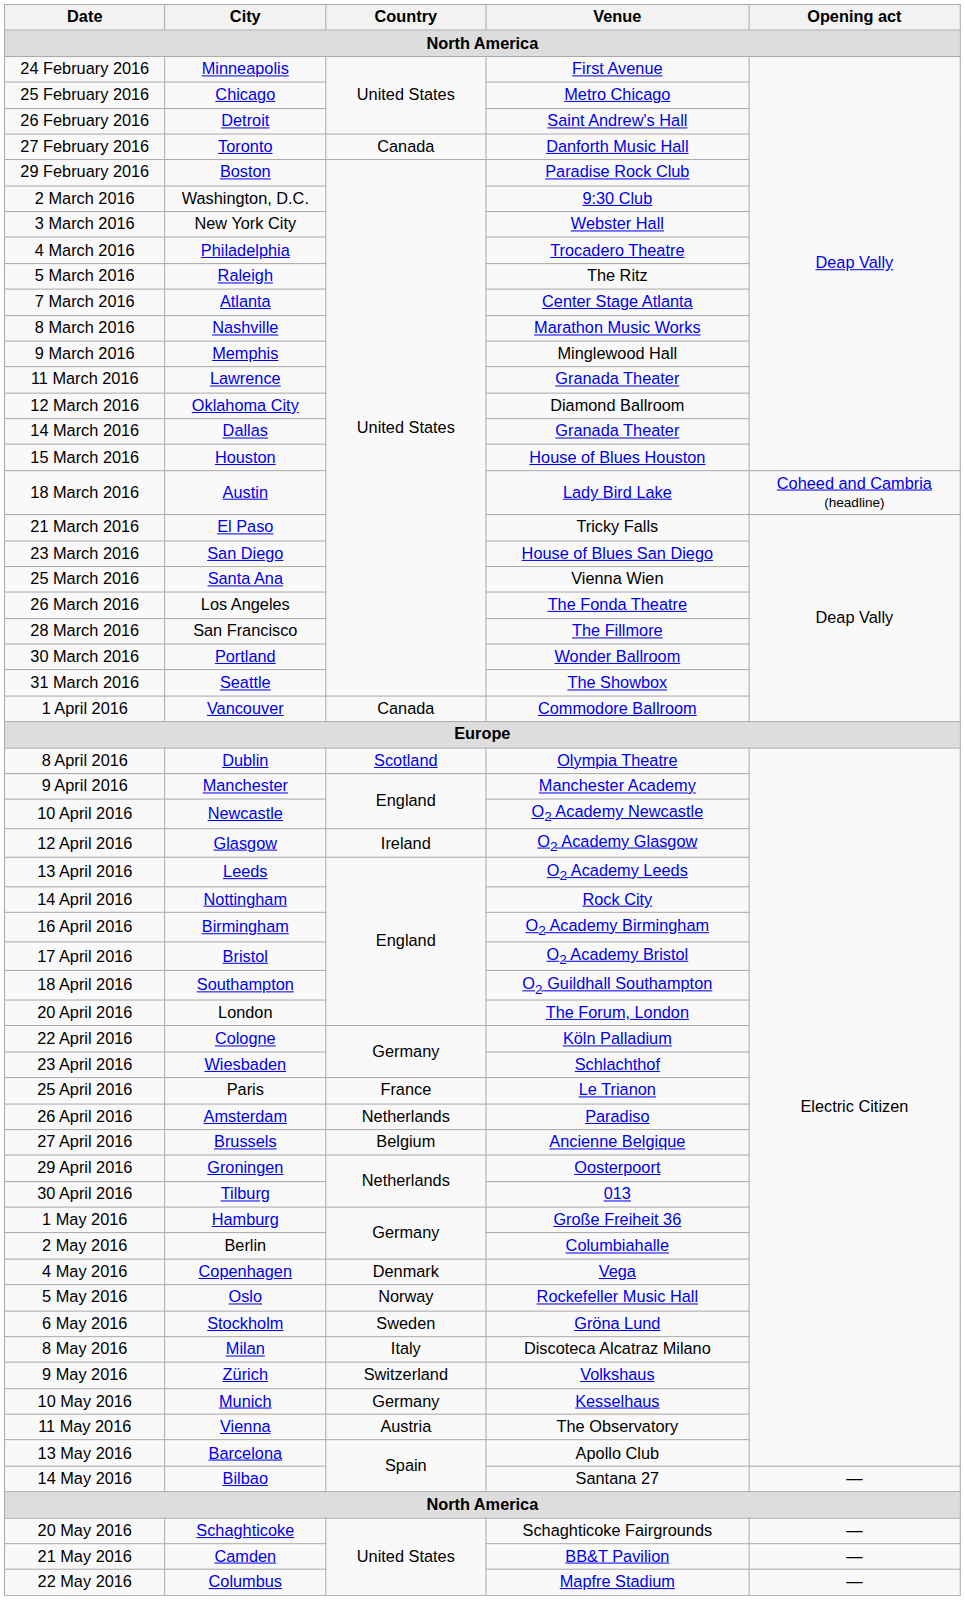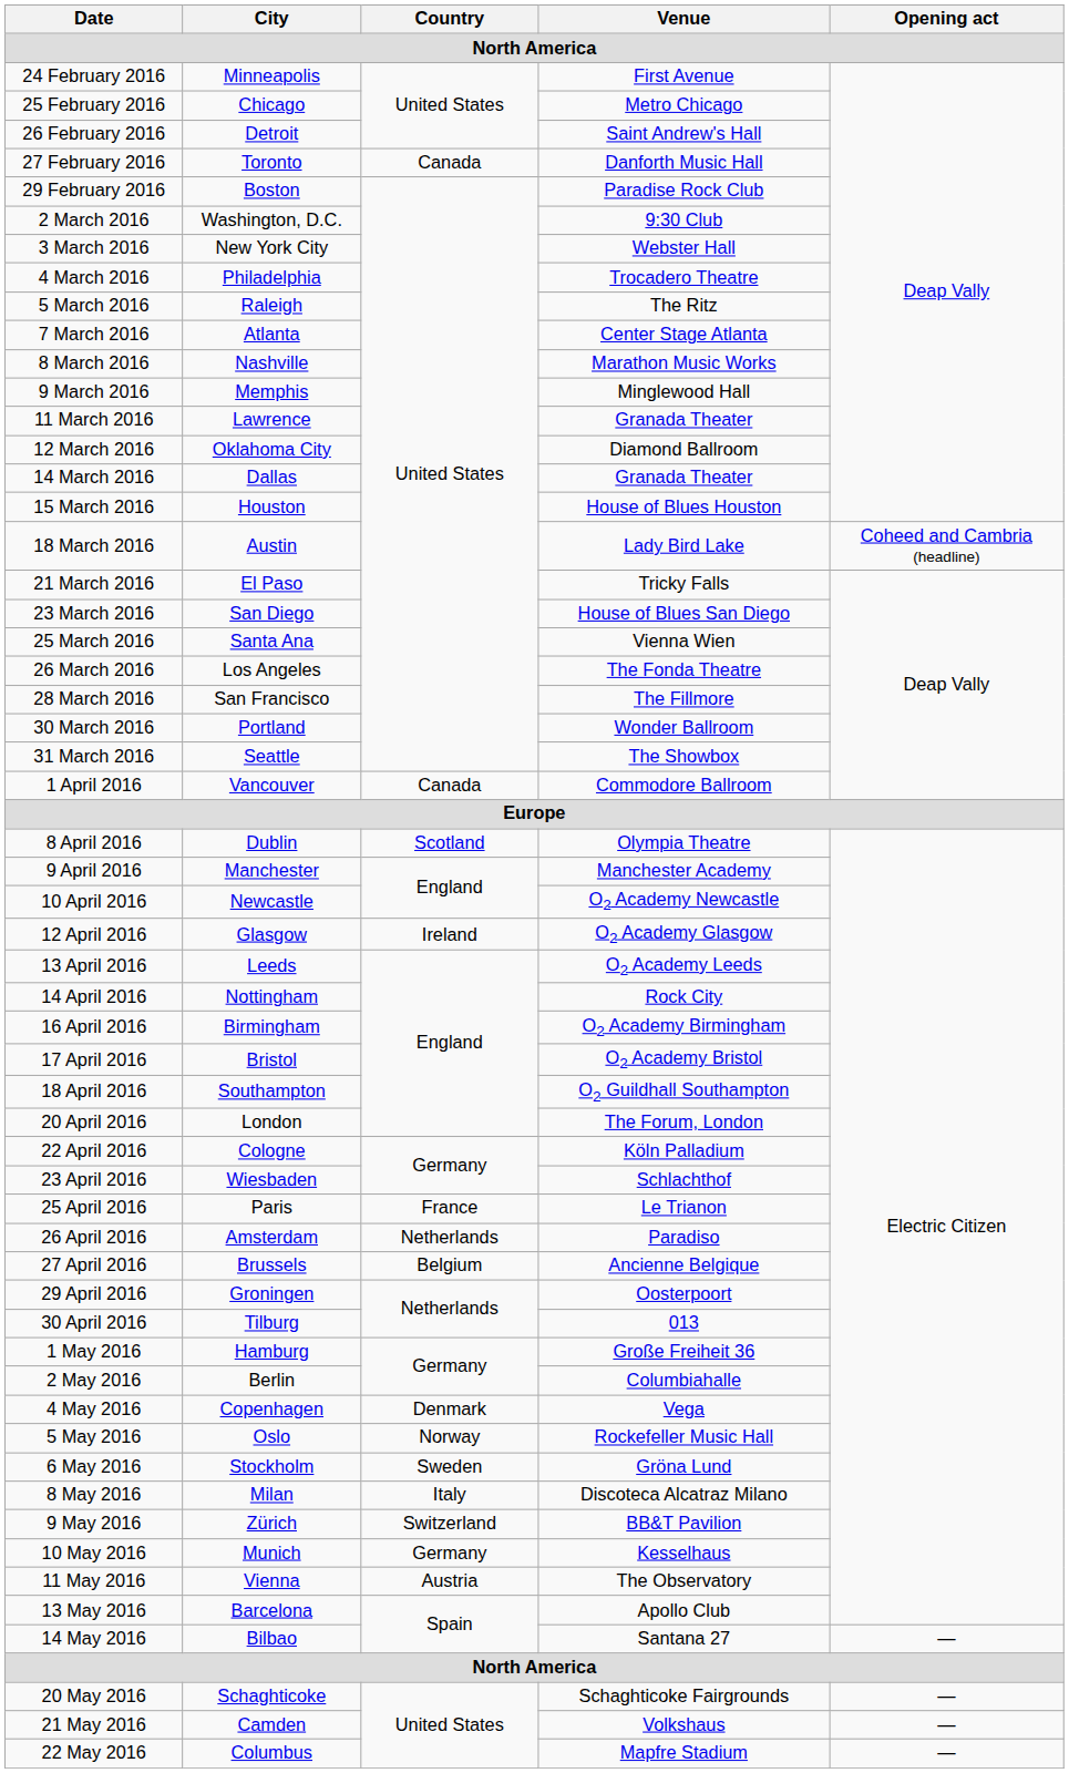 <table class="wikitable" style="text-align:center;">
 <tr>
 <th width="150">Date</th>
 <th width="150">City</th>
 <th width="150">Country</th>
 <th width="250">Venue</th>
 <th width="200">Opening act</th>
 </tr>
 <tr>
 <td colspan="6" style="background:#ddd;"><strong>North America</strong></td>
 </tr>
 <tr>
 <td>24 February 2016</td>
 <td><a href='#'>Minneapolis</a></td>
 <td rowspan="3">United States</td>
 <td><a href='#'>First Avenue</a></td>
 <td rowspan="16"><a href='#'>Deap Vally</a></td>
 </tr>
 <tr>
 <td>25 February 2016</td>
 <td><a href='#'>Chicago</a></td>
 <td><a href='#'>Metro Chicago</a></td>
 </tr>
 <tr>
 <td>26 February 2016</td>
 <td><a href='#'>Detroit</a></td>
 <td><a href='#'>Saint Andrew's Hall</a></td>
 </tr>
 <tr>
 <td>27 February 2016</td>
 <td><a href='#'>Toronto</a></td>
 <td>Canada</td>
 <td><a href='#'>Danforth Music Hall</a></td>
 </tr>
 <tr>
 <td>29 February 2016</td>
 <td><a href='#'>Boston</a></td>
 <td rowspan="20">United States</td>
 <td><a href='#'>Paradise Rock Club</a></td>
 </tr>
 <tr>
 <td>2 March 2016</td>
 <td>Washington, D.C.</td>
 <td><a href='#'>9:30 Club</a></td>
 </tr>
 <tr>
 <td>3 March 2016</td>
 <td>New York City</td>
 <td><a href='#'>Webster Hall</a></td>
 </tr>
 <tr>
 <td>4 March 2016</td>
 <td><a href='#'>Philadelphia</a></td>
 <td><a href='#'>Trocadero Theatre</a></td>
 </tr>
 <tr>
 <td>5 March 2016</td>
 <td><a href='#'>Raleigh</a></td>
 <td>The Ritz</td>
 </tr>
 <tr>
 <td>7 March 2016</td>
 <td><a href='#'>Atlanta</a></td>
 <td><a href='#'>Center Stage Atlanta</a></td>
 </tr>
 <tr>
 <td>8 March 2016</td>
 <td><a href='#'>Nashville</a></td>
 <td><a href='#'>Marathon Music Works</a></td>
 </tr>
 <tr>
 <td>9 March 2016</td>
 <td><a href='#'>Memphis</a></td>
 <td>Minglewood Hall</td>
 </tr>
 <tr>
 <td>11 March 2016</td>
 <td><a href='#'>Lawrence</a></td>
 <td><a href='#'>Granada Theater</a></td>
 </tr>
 <tr>
 <td>12 March 2016</td>
 <td><a href='#'>Oklahoma City</a></td>
 <td>Diamond Ballroom</td>
 </tr>
 <tr>
 <td>14 March 2016</td>
 <td><a href='#'>Dallas</a></td>
 <td><a href='#'>Granada Theater</a></td>
 </tr>
 <tr>
 <td>15 March 2016</td>
 <td><a href='#'>Houston</a></td>
 <td><a href='#'>House of Blues Houston</a></td>
 </tr>
 <tr>
 <td>18 March 2016</td>
 <td><a href='#'>Austin</a></td>
 <td><a href='#'>Lady Bird Lake</a></td>
 <td><a href='#'>Coheed and Cambria</a> <small>(headline)</small></td>
 </tr>
 <tr>
 <td>21 March 2016</td>
 <td><a href='#'>El Paso</a></td>
 <td>Tricky Falls</td>
 <td rowspan="8">Deap Vally</td>
 </tr>
 <tr>
 <td>23 March 2016</td>
 <td><a href='#'>San Diego</a></td>
 <td><a href='#'>House of Blues San Diego</a></td>
 </tr>
 <tr>
 <td>25 March 2016</td>
 <td><a href='#'>Santa Ana</a></td>
 <td>Vienna Wien</td>
 </tr>
 <tr>
 <td>26 March 2016</td>
 <td>Los Angeles</td>
 <td><a href='#'>The Fonda Theatre</a></td>
 </tr>
 <tr>
 <td>28 March 2016</td>
 <td>San Francisco</td>
 <td><a href='#'>The Fillmore</a></td>
 </tr>
 <tr>
 <td>30 March 2016</td>
 <td><a href='#'>Portland</a></td>
 <td><a href='#'>Wonder Ballroom</a></td>
 </tr>
 <tr>
 <td>31 March 2016</td>
 <td><a href='#'>Seattle</a></td>
 <td><a href='#'>The Showbox</a></td>
 </tr>
 <tr>
 <td>1 April 2016</td>
 <td><a href='#'>Vancouver</a></td>
 <td>Canada</td>
 <td><a href='#'>Commodore Ballroom</a></td>
 </tr>
 <tr>
 <td colspan="6" style="background:#ddd;"><strong>Europe</strong></td>
 </tr>
 <tr>
 <td>8 April 2016</td>
 <td><a href='#'>Dublin</a></td>
 <td><a href='#'>Scotland</a></td>
 <td><a href='#'>Olympia Theatre</a></td>
 <td rowspan="27">Electric Citizen</td>
 </tr>
 <tr>
 <td>9 April 2016</td>
 <td><a href='#'>Manchester</a></td>
 <td rowspan="2">England</td>
 <td><a href='#'>Manchester Academy</a></td>
 </tr>
 <tr>
 <td>10 April 2016</td>
 <td><a href='#'>Newcastle</a></td>
 <td><a href='#'>O<sub>2</sub> Academy Newcastle</a></td>
 </tr>
 <tr>
 <td>12 April 2016</td>
 <td><a href='#'>Glasgow</a></td>
 <td>Ireland</td>
 <td><a href='#'>O<sub>2</sub> Academy Glasgow</a></td>
 </tr>
 <tr>
 <td>13 April 2016</td>
 <td><a href='#'>Leeds</a></td>
 <td rowspan="6">England</td>
 <td><a href='#'>O<sub>2</sub> Academy Leeds</a></td>
 </tr>
 <tr>
 <td>14 April 2016</td>
 <td><a href='#'>Nottingham</a></td>
 <td><a href='#'>Rock City</a></td>
 </tr>
 <tr>
 <td>16 April 2016</td>
 <td><a href='#'>Birmingham</a></td>
 <td><a href='#'>O<sub>2</sub> Academy Birmingham</a></td>
 </tr>
 <tr>
 <td>17 April 2016</td>
 <td><a href='#'>Bristol</a></td>
 <td><a href='#'>O<sub>2</sub> Academy Bristol</a></td>
 </tr>
 <tr>
 <td>18 April 2016</td>
 <td><a href='#'>Southampton</a></td>
 <td><a href='#'>O<sub>2</sub> Guildhall Southampton</a></td>
 </tr>
 <tr>
 <td>20 April 2016</td>
 <td>London</td>
 <td><a href='#'>The Forum, London</a></td>
 </tr>
 <tr>
 <td>22 April 2016</td>
 <td><a href='#'>Cologne</a></td>
 <td rowspan="2">Germany</td>
 <td><a href='#'>Köln Palladium</a></td>
 </tr>
 <tr>
 <td>23 April 2016</td>
 <td><a href='#'>Wiesbaden</a></td>
 <td><a href='#'>Schlachthof</a></td>
 </tr>
 <tr>
 <td>25 April 2016</td>
 <td>Paris</td>
 <td>France</td>
 <td><a href='#'>Le Trianon</a></td>
 </tr>
 <tr>
 <td>26 April 2016</td>
 <td><a href='#'>Amsterdam</a></td>
 <td>Netherlands</td>
 <td><a href='#'>Paradiso</a></td>
 </tr>
 <tr>
 <td>27 April 2016</td>
 <td><a href='#'>Brussels</a></td>
 <td>Belgium</td>
 <td><a href='#'>Ancienne Belgique</a></td>
 </tr>
 <tr>
 <td>29 April 2016</td>
 <td><a href='#'>Groningen</a></td>
 <td rowspan="2">Netherlands</td>
 <td><a href='#'>Oosterpoort</a></td>
 </tr>
 <tr>
 <td>30 April 2016</td>
 <td><a href='#'>Tilburg</a></td>
 <td><a href='#'>013</a></td>
 </tr>
 <tr>
 <td>1 May 2016</td>
 <td><a href='#'>Hamburg</a></td>
 <td rowspan="2">Germany</td>
 <td><a href='#'>Große Freiheit 36</a></td>
 </tr>
 <tr>
 <td>2 May 2016</td>
 <td>Berlin</td>
 <td><a href='#'>Columbiahalle</a></td>
 </tr>
 <tr>
 <td>4 May 2016</td>
 <td><a href='#'>Copenhagen</a></td>
 <td>Denmark</td>
 <td><a href='#'>Vega</a></td>
 </tr>
 <tr>
 <td>5 May 2016</td>
 <td><a href='#'>Oslo</a></td>
 <td>Norway</td>
 <td><a href='#'>Rockefeller Music Hall</a></td>
 </tr>
 <tr>
 <td>6 May 2016</td>
 <td><a href='#'>Stockholm</a></td>
 <td>Sweden</td>
 <td><a href='#'>Gröna Lund</a></td>
 </tr>
 <tr>
 <td>8 May 2016</td>
 <td><a href='#'>Milan</a></td>
 <td>Italy</td>
 <td>Discoteca Alcatraz Milano</td>
 </tr>
 <tr>
 <td>9 May 2016</td>
 <td><a href='#'>Zürich</a></td>
 <td>Switzerland</td>
-<td><a href='#'>Volkshaus</a></td>
+<td><a href='#'>BB&T Pavilion</a></td>
 </tr>
 <tr>
 <td>10 May 2016</td>
 <td><a href='#'>Munich</a></td>
 <td>Germany</td>
 <td><a href='#'>Kesselhaus</a></td>
 </tr>
 <tr>
 <td>11 May 2016</td>
 <td><a href='#'>Vienna</a></td>
 <td>Austria</td>
 <td>The Observatory</td>
 </tr>
 <tr>
 <td>13 May 2016</td>
 <td><a href='#'>Barcelona</a></td>
 <td rowspan="2">Spain</td>
 <td>Apollo Club</td>
 </tr>
 <tr>
 <td>14 May 2016</td>
 <td><a href='#'>Bilbao</a></td>
 <td>Santana 27</td>
 <td>—</td>
 </tr>
 <tr>
 <td colspan="6" style="background:#ddd;"><strong>North America</strong></td>
 </tr>
 <tr>
 <td>20 May 2016</td>
 <td><a href='#'>Schaghticoke</a></td>
 <td rowspan="3">United States</td>
 <td>Schaghticoke Fairgrounds</td>
 <td>—</td>
 </tr>
 <tr>
 <td>21 May 2016</td>
 <td><a href='#'>Camden</a></td>
-<td><a href='#'>BB&T Pavilion</a></td>
+<td><a href='#'>Volkshaus</a></td>
 <td>—</td>
 </tr>
 <tr>
 <td>22 May 2016</td>
 <td><a href='#'>Columbus</a></td>
 <td><a href='#'>Mapfre Stadium</a></td>
 <td>—</td>
 </tr>
 </table>
